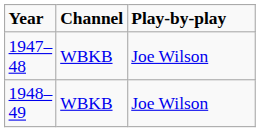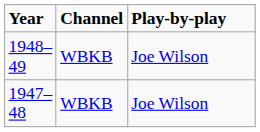 <table class="wikitable">
 <tr>
 <td width="40"><strong>Year</strong></td>
 <td width="40"><strong>Channel</strong></td>
 <td width="110"><strong>Play-by-play</strong></td>
 </tr>
 <tr>
+<td><a href='#'>1948–49</a></td>
+<td><a href='#'>WBKB</a></td>
+<td><a href='#'>Joe Wilson</a></td>
+</tr>
+<tr>
 <td><a href='#'>1947–48</a></td>
 <td><a href='#'>WBKB</a></td>
 <td><a href='#'>Joe Wilson</a></td>
 </tr>
-<tr>
-<td><a href='#'>1948–49</a></td>
-<td><a href='#'>WBKB</a></td>
-<td><a href='#'>Joe Wilson</a></td>
-</tr>
 </table>
